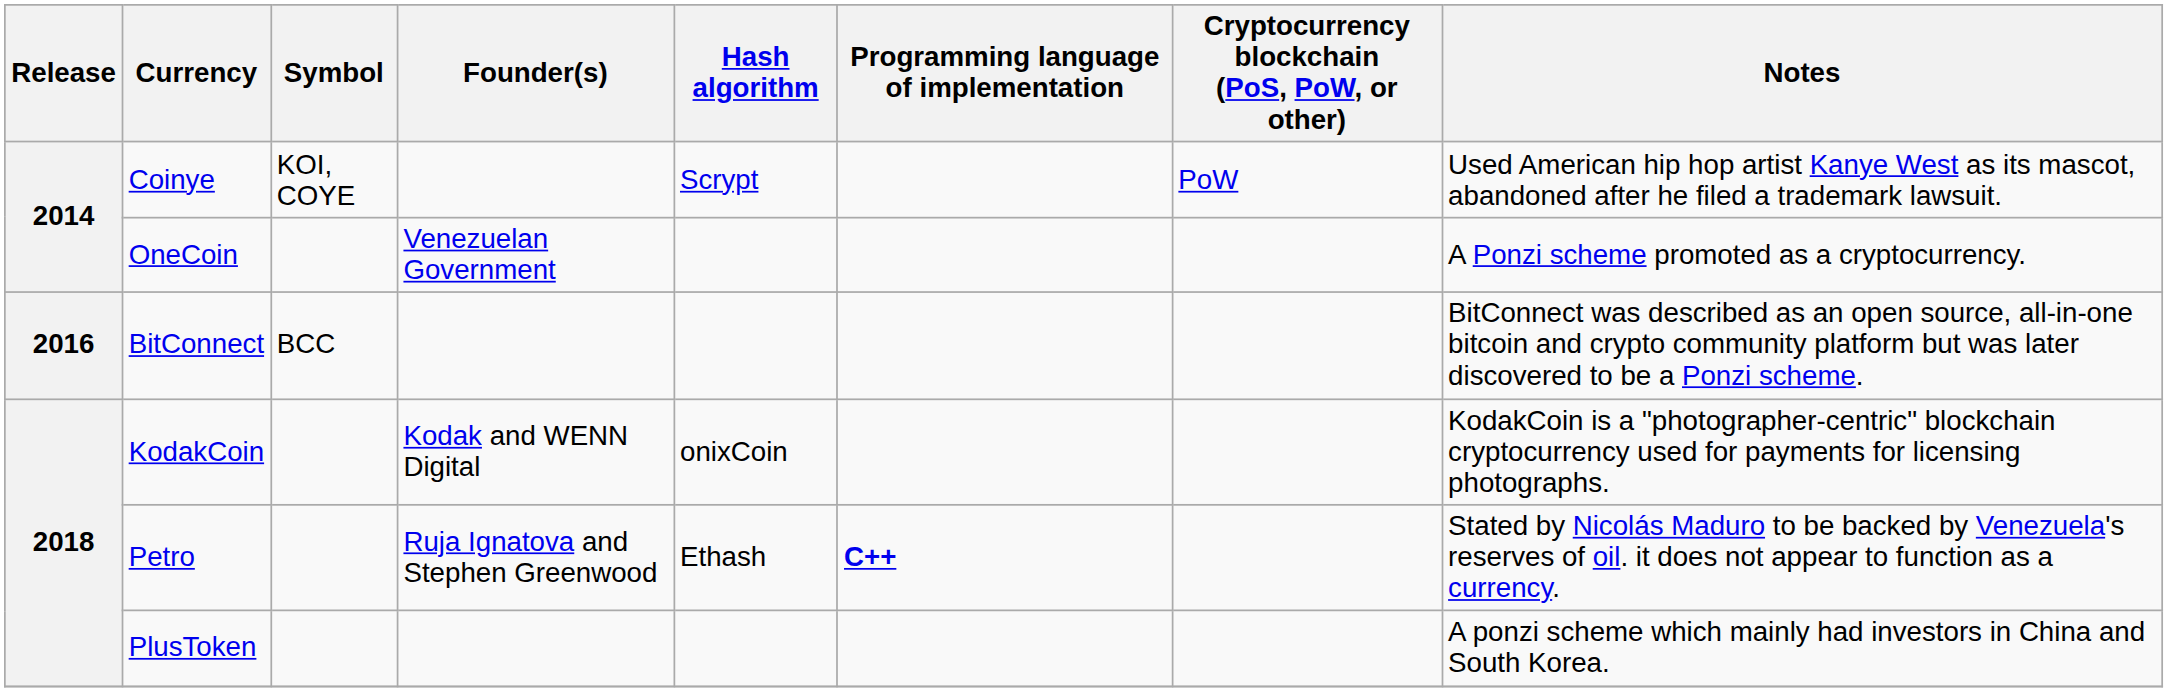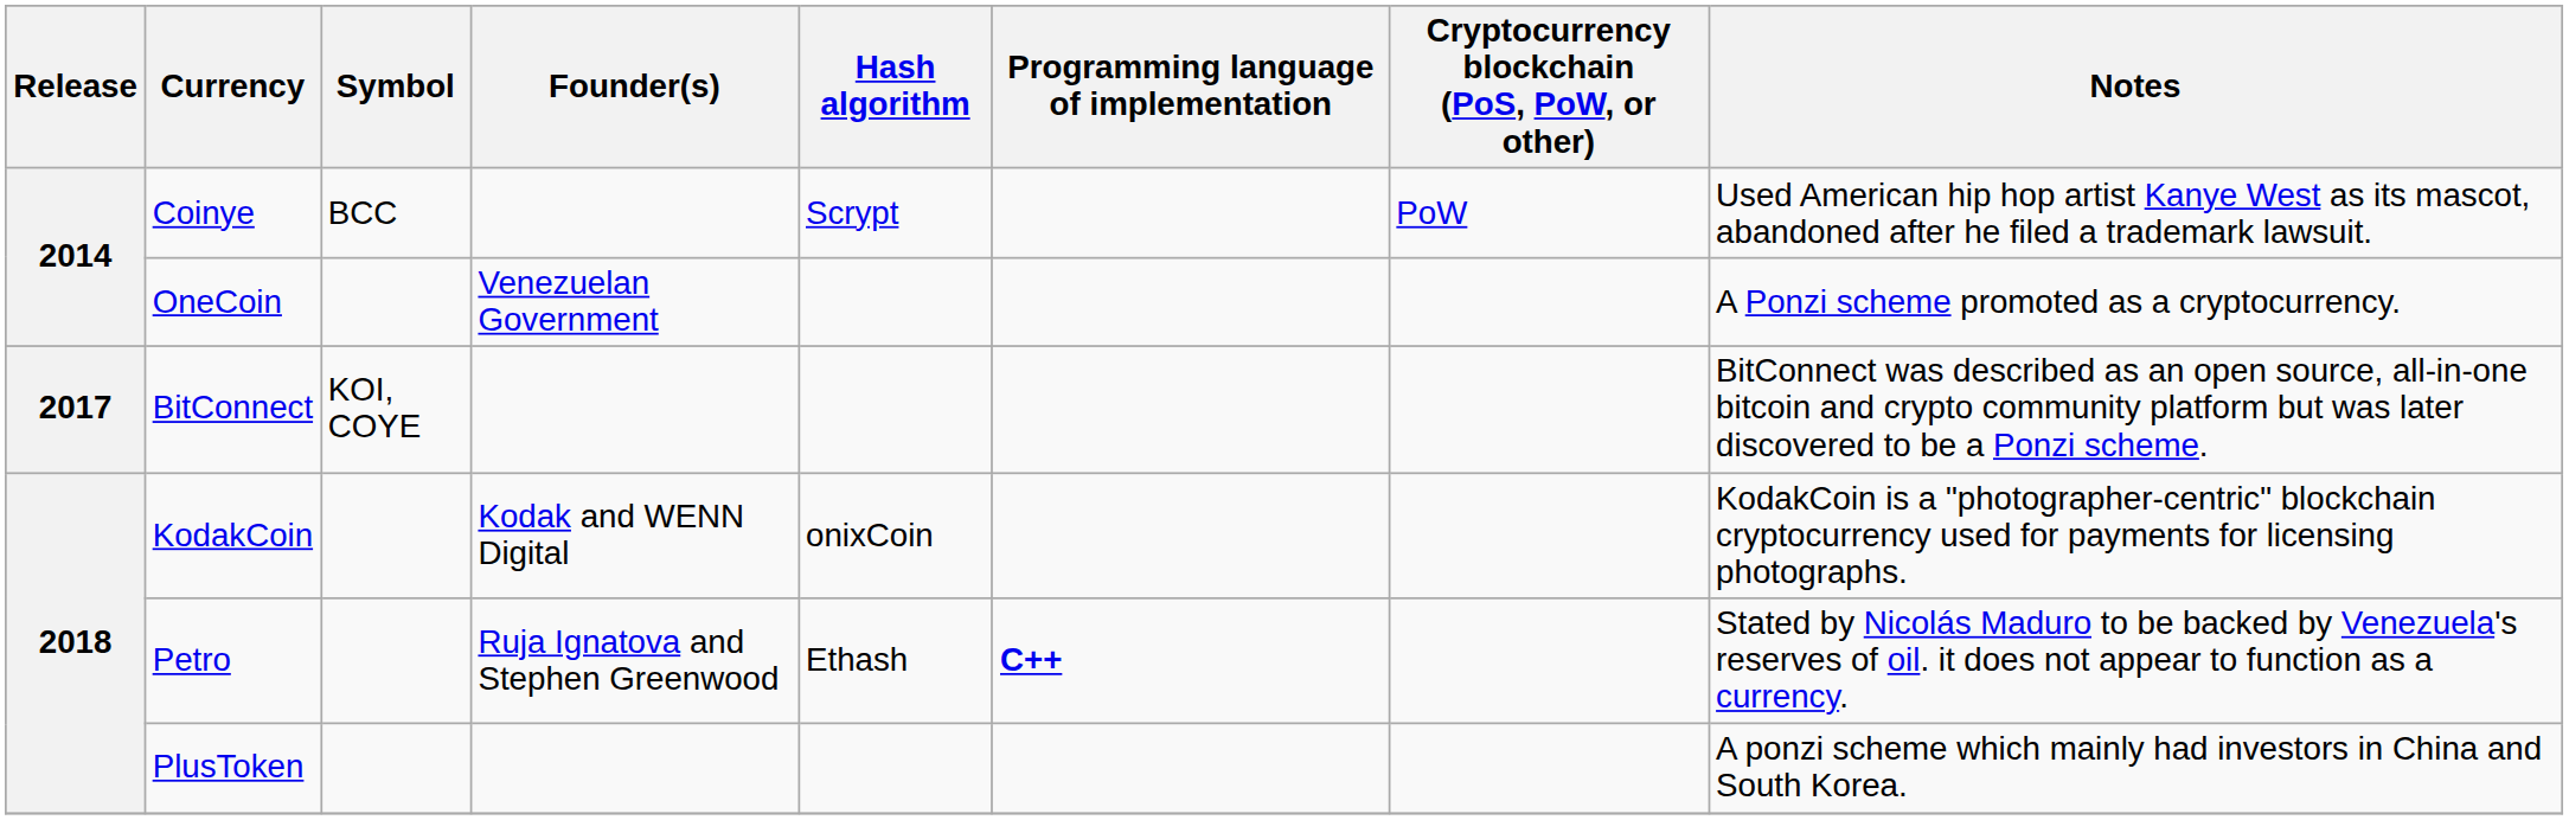 <table class="wikitable sortable" style="text-align: left; width: auto;">
 <tr>
 <th>Release</th>
 <th>Currency</th>
 <th>Symbol</th>
 <th>Founder(s)</th>
 <th><a href='#'>Hash algorithm</a></th>
 <th>Programming language of implementation</th>
 <th>Cryptocurrency blockchain <br>(<a href='#'>PoS</a>, <a href='#'>PoW</a>, or other)</th>
 <th>Notes</th>
 </tr>
 <tr>
 <th rowspan="2"> 2014</th>
 <td> <a href='#'>Coinye</a></td>
-<td> KOI, COYE</td>
+<td> BCC</td>
 <td></td>
 <td> <a href='#'>Scrypt</a></td>
 <td></td>
 <td> <a href='#'>PoW</a></td>
 <td> Used American hip hop artist <a href='#'>Kanye West</a> as its mascot, abandoned after he filed a trademark lawsuit.</td>
 </tr>
 <tr>
 <td><a href='#'>OneCoin</a></td>
 <td></td>
 <td> <a href='#'>Venezuelan Government</a></td>
 <td></td>
 <td></td>
 <td></td>
 <td>A <a href='#'>Ponzi scheme</a> promoted as a cryptocurrency.</td>
 </tr>
 <tr>
-<th> 2016</th>
+<th> 2017</th>
 <td> <a href='#'>BitConnect</a></td>
-<td> BCC</td>
+<td> KOI, COYE</td>
 <td></td>
 <td></td>
 <td></td>
 <td></td>
 <td> BitConnect was described as an open source, all-in-one bitcoin and crypto community platform but was later discovered to be a <a href='#'>Ponzi scheme</a>.</td>
 </tr>
 <tr>
 <th rowspan="3">2018</th>
 <td> <a href='#'>KodakCoin</a></td>
 <td></td>
 <td> <a href='#'>Kodak</a> and WENN Digital</td>
 <td> onixCoin</td>
 <td></td>
 <td></td>
 <td> KodakCoin is a "photographer-centric" blockchain cryptocurrency used for payments for licensing photographs.</td>
 </tr>
 <tr>
 <td> <a href='#'>Petro</a></td>
 <td></td>
 <td><a href='#'>Ruja Ignatova</a> and Stephen Greenwood</td>
 <td> Ethash</td>
 <td><strong><a href='#'>C++</a></strong></td>
 <td></td>
 <td> Stated by <a href='#'>Nicolás Maduro</a> to be backed by <a href='#'>Venezuela</a>'s reserves of <a href='#'>oil</a>.  it does not appear to function as a <a href='#'>currency</a>.</td>
 </tr>
 <tr>
 <td> <a href='#'>PlusToken</a></td>
 <td></td>
 <td></td>
 <td></td>
 <td></td>
 <td></td>
 <td>  A ponzi scheme which mainly had investors in China and South Korea.</td>
 </tr>
 <tr>
 </tr>
 </table>
